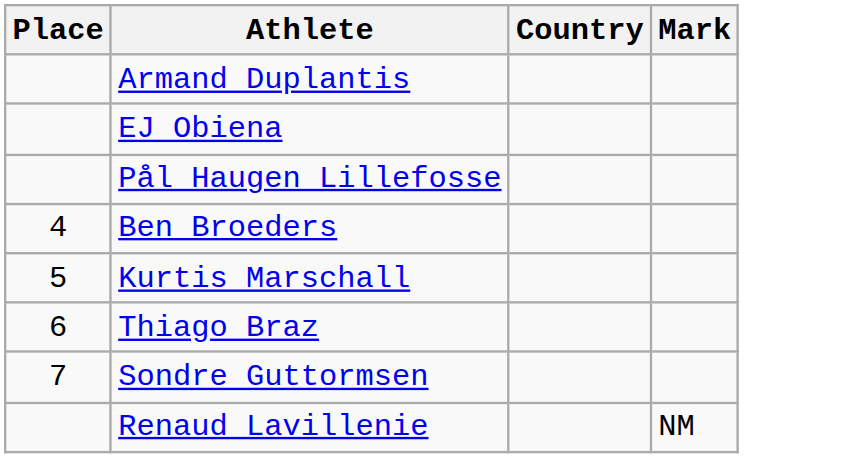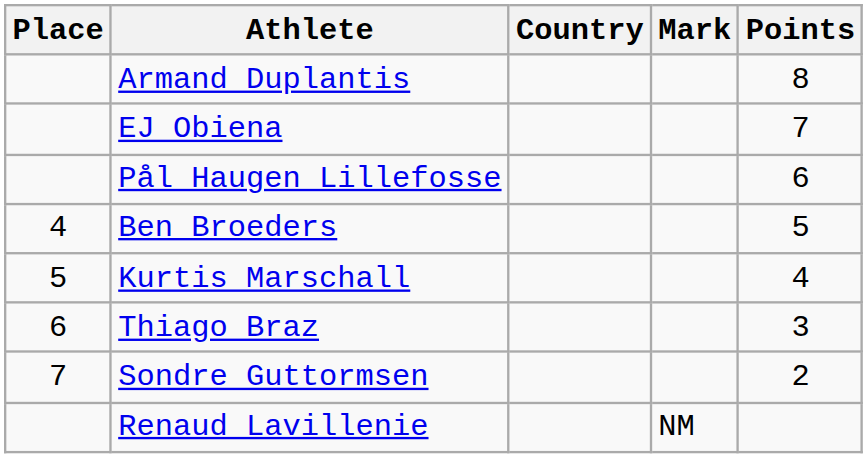 <table class="wikitable">
 <tr>
 <th>Place</th>
 <th>Athlete</th>
 <th>Country</th>
 <th>Mark</th>
+<th>Points</th>
 </tr>
 <tr>
 <td align=center></td>
 <td><a href='#'>Armand Duplantis</a></td>
 <td></td>
 <td></td>
+<td align=center>8</td>
 </tr>
 <tr>
 <td align=center></td>
 <td><a href='#'>EJ Obiena</a></td>
 <td></td>
 <td></td>
+<td align=center>7</td>
 </tr>
 <tr>
 <td align=center></td>
 <td><a href='#'>Pål Haugen Lillefosse</a></td>
 <td></td>
 <td></td>
+<td align=center>6</td>
 </tr>
 <tr>
 <td align=center>4</td>
 <td><a href='#'>Ben Broeders</a></td>
 <td></td>
 <td></td>
+<td align=center>5</td>
 </tr>
 <tr>
 <td align=center>5</td>
 <td><a href='#'>Kurtis Marschall</a></td>
 <td></td>
 <td></td>
+<td align=center>4</td>
 </tr>
 <tr>
 <td align=center>6</td>
 <td><a href='#'>Thiago Braz</a></td>
 <td></td>
 <td></td>
+<td align=center>3</td>
 </tr>
 <tr>
 <td align=center>7</td>
 <td><a href='#'>Sondre Guttormsen</a></td>
 <td></td>
 <td></td>
+<td align=center>2</td>
 </tr>
 <tr>
 <td align=center></td>
 <td><a href='#'>Renaud Lavillenie</a></td>
 <td></td>
 <td>NM</td>
+<td align=center></td>
 </tr>
 </table>
